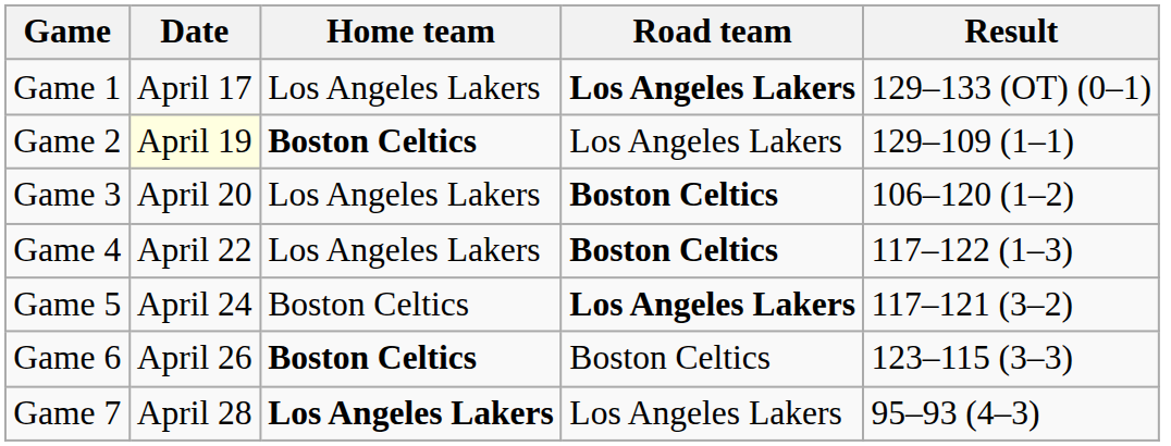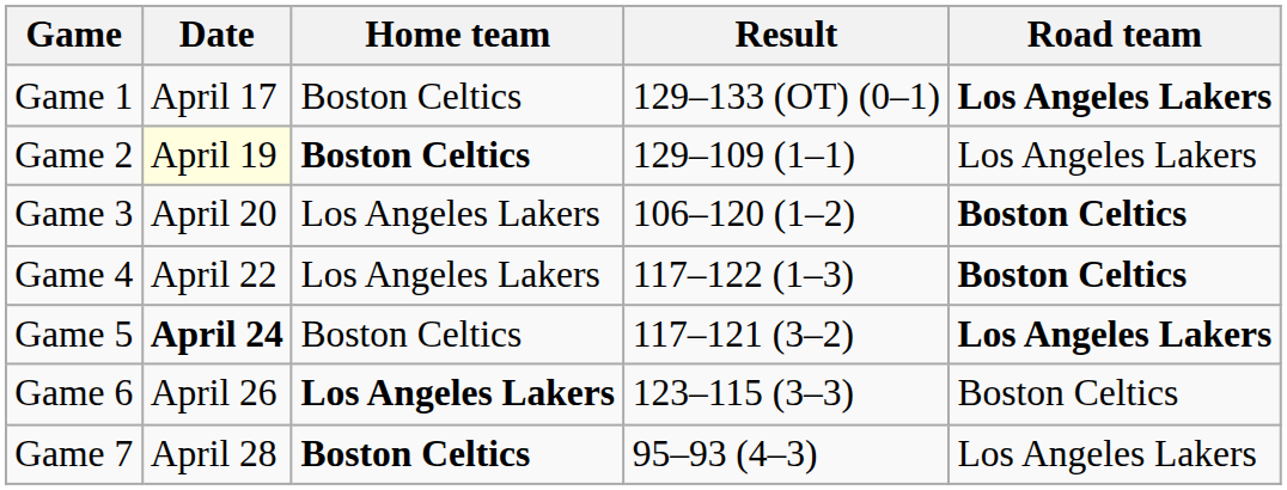 <table class="wikitable">
 <tr>
 <th>Game</th>
 <th>Date</th>
 <th>Home team</th>
+<th>Result</th>
 <th>Road team</th>
-<th>Result</th>
 </tr>
 <tr>
 <td>Game 1</td>
 <td>April 17</td>
-<td>Los Angeles Lakers</td>
+<td>Boston Celtics</td>
+<td>129–133 (OT) (0–1)</td>
 <td><strong>Los Angeles Lakers</strong></td>
-<td>129–133 (OT) (0–1)</td>
 </tr>
 <tr>
 <td>Game 2</td>
 <td style="background: lightyellow;">April 19</td>
 <td><strong>Boston Celtics</strong></td>
+<td>129–109 (1–1)</td>
 <td>Los Angeles Lakers</td>
-<td>129–109 (1–1)</td>
 </tr>
 <tr>
 <td>Game 3</td>
 <td>April 20</td>
 <td>Los Angeles Lakers</td>
+<td>106–120 (1–2)</td>
 <td><strong>Boston Celtics</strong></td>
-<td>106–120 (1–2)</td>
 </tr>
 <tr>
 <td>Game 4</td>
 <td>April 22</td>
 <td>Los Angeles Lakers</td>
+<td>117–122 (1–3)</td>
 <td><strong>Boston Celtics</strong></td>
-<td>117–122 (1–3)</td>
 </tr>
 <tr>
 <td>Game 5</td>
-<td>April 24</td>
+<td><strong>April 24</strong></td>
 <td>Boston Celtics</td>
+<td>117–121 (3–2)</td>
 <td><strong>Los Angeles Lakers</strong></td>
-<td>117–121 (3–2)</td>
 </tr>
 <tr>
 <td>Game 6</td>
 <td>April 26</td>
-<td><strong>Boston Celtics</strong></td>
+<td><strong>Los Angeles Lakers</strong></td>
+<td>123–115 (3–3)</td>
 <td>Boston Celtics</td>
-<td>123–115 (3–3)</td>
 </tr>
 <tr>
 <td>Game 7</td>
 <td>April 28</td>
-<td><strong>Los Angeles Lakers</strong></td>
+<td><strong>Boston Celtics</strong></td>
+<td>95–93 (4–3)</td>
 <td>Los Angeles Lakers</td>
-<td>95–93 (4–3)</td>
 </tr>
 </table>
